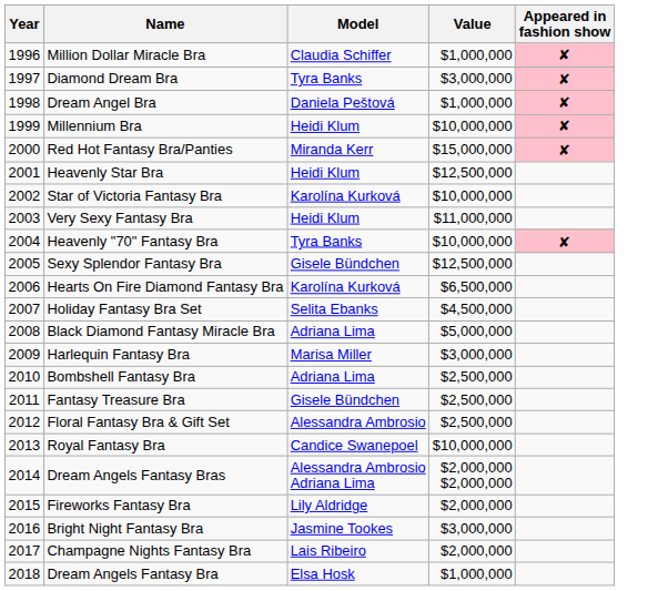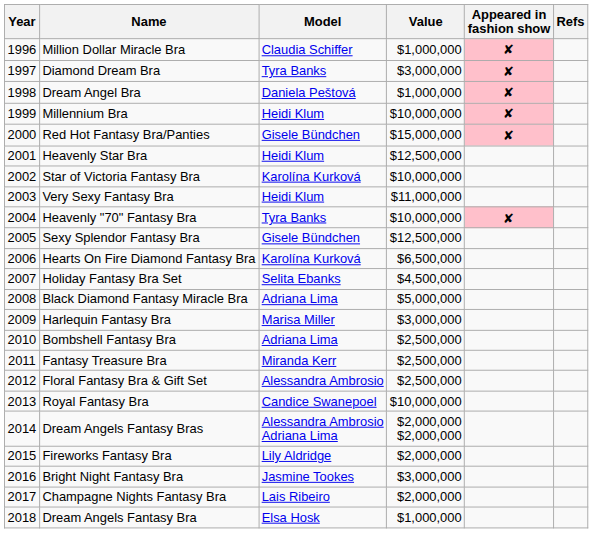 <table class="wikitable" style="font-size: 85%; text-align: center;">
 <tr>
 <th>Year</th>
 <th>Name</th>
 <th>Model</th>
 <th>Value</th>
 <th>Appeared in<br>fashion show</th>
+<th>Refs</th>
 </tr>
 <tr>
 <td>1996</td>
 <td style="text-align: left;">Million Dollar Miracle Bra</td>
 <td style="text-align: left;"> <a href='#'>Claudia Schiffer</a></td>
 <td style="text-align: right;">$1,000,000</td>
 <td style="background:#FFC0CB;">✘</td>
+<td></td>
 </tr>
 <tr>
 <td>1997</td>
 <td style="text-align: left;">Diamond Dream Bra</td>
 <td style="text-align: left;"> <a href='#'>Tyra Banks</a></td>
 <td style="text-align: right;">$3,000,000</td>
 <td style="background:#FFC0CB;">✘</td>
+<td></td>
 </tr>
 <tr>
 <td>1998</td>
 <td style="text-align: left;">Dream Angel Bra</td>
 <td style="text-align: left;"> <a href='#'>Daniela Peštová</a></td>
 <td style="text-align: right;">$1,000,000</td>
 <td style="background:#FFC0CB;">✘</td>
+<td></td>
 </tr>
 <tr>
 <td>1999</td>
 <td style="text-align: left;">Millennium Bra</td>
 <td style="text-align: left;"> <a href='#'>Heidi Klum</a></td>
 <td style="text-align: right;">$10,000,000</td>
 <td style="background:#FFC0CB;">✘</td>
+<td></td>
 </tr>
 <tr>
 <td>2000</td>
 <td style="text-align: left;">Red Hot Fantasy Bra/Panties</td>
-<td style="text-align: left;"> <a href='#'>Miranda Kerr</a></td>
+<td style="text-align: left;"> <a href='#'>Gisele Bündchen</a></td>
 <td style="text-align: right;">$15,000,000</td>
 <td style="background:#FFC0CB;">✘</td>
+<td></td>
 </tr>
 <tr>
 <td>2001</td>
 <td style="text-align: left;">Heavenly Star Bra</td>
 <td style="text-align: left;"> <a href='#'>Heidi Klum</a></td>
 <td style="text-align: right;">$12,500,000</td>
+<td></td>
 <td></td>
 </tr>
 <tr>
 <td>2002</td>
 <td style="text-align: left;">Star of Victoria Fantasy Bra</td>
 <td style="text-align: left;"> <a href='#'>Karolína Kurková</a></td>
 <td style="text-align: right;">$10,000,000</td>
 <td></td>
+<td></td>
 </tr>
 <tr>
 <td>2003</td>
 <td style="text-align: left;">Very Sexy Fantasy Bra</td>
 <td style="text-align: left;"> <a href='#'>Heidi Klum</a></td>
 <td style="text-align: right;">$11,000,000</td>
+<td></td>
 <td></td>
 </tr>
 <tr>
 <td>2004</td>
 <td style="text-align: left;">Heavenly "70" Fantasy Bra</td>
 <td style="text-align: left;"> <a href='#'>Tyra Banks</a></td>
 <td style="text-align: right;">$10,000,000</td>
 <td style="background:#FFC0CB;">✘</td>
+<td></td>
 </tr>
 <tr>
 <td>2005</td>
 <td style="text-align: left;">Sexy Splendor Fantasy Bra</td>
 <td style="text-align: left;"> <a href='#'>Gisele Bündchen</a></td>
 <td style="text-align: right;">$12,500,000</td>
+<td></td>
 <td></td>
 </tr>
 <tr>
 <td>2006</td>
 <td style="text-align: left;">Hearts On Fire Diamond Fantasy Bra</td>
 <td style="text-align: left;"> <a href='#'>Karolína Kurková</a></td>
 <td style="text-align: right;">$6,500,000</td>
 <td></td>
+<td></td>
 </tr>
 <tr>
 <td>2007</td>
 <td style="text-align: left;">Holiday Fantasy Bra Set</td>
 <td style="text-align: left;"> <a href='#'>Selita Ebanks</a></td>
 <td style="text-align: right;">$4,500,000</td>
+<td></td>
 <td></td>
 </tr>
 <tr>
 <td>2008</td>
 <td style="text-align: left;">Black Diamond Fantasy Miracle Bra</td>
 <td style="text-align: left;"> <a href='#'>Adriana Lima</a></td>
 <td style="text-align: right;">$5,000,000</td>
 <td></td>
+<td></td>
 </tr>
 <tr>
 <td>2009</td>
 <td style="text-align: left;">Harlequin Fantasy Bra</td>
 <td style="text-align: left;"> <a href='#'>Marisa Miller</a></td>
 <td style="text-align: right;">$3,000,000</td>
+<td></td>
 <td></td>
 </tr>
 <tr>
 <td>2010</td>
 <td style="text-align: left;">Bombshell Fantasy Bra</td>
 <td style="text-align: left;"> <a href='#'>Adriana Lima</a></td>
 <td style="text-align: right;">$2,500,000</td>
 <td></td>
+<td></td>
 </tr>
 <tr>
 <td>2011</td>
 <td style="text-align: left;">Fantasy Treasure Bra</td>
-<td style="text-align: left;"> <a href='#'>Gisele Bündchen</a></td>
+<td style="text-align: left;"> <a href='#'>Miranda Kerr</a></td>
 <td style="text-align: right;">$2,500,000</td>
+<td></td>
 <td></td>
 </tr>
 <tr>
 <td>2012</td>
 <td style="text-align: left;">Floral Fantasy Bra & Gift Set</td>
 <td style="text-align: left;"> <a href='#'>Alessandra Ambrosio</a></td>
 <td style="text-align: right;">$2,500,000</td>
 <td></td>
+<td></td>
 </tr>
 <tr>
 <td>2013</td>
 <td style="text-align: left;">Royal Fantasy Bra</td>
 <td style="text-align: left;"> <a href='#'>Candice Swanepoel</a></td>
 <td style="text-align: right;">$10,000,000</td>
+<td></td>
 <td></td>
 </tr>
 <tr>
 <td>2014</td>
 <td style="text-align: left;">Dream Angels Fantasy Bras</td>
 <td style="text-align: left;"> <a href='#'>Alessandra Ambrosio</a><br> <a href='#'>Adriana Lima</a></td>
 <td style="text-align: right;">$2,000,000<br>$2,000,000</td>
 <td></td>
+<td></td>
 </tr>
 <tr>
 <td>2015</td>
 <td style="text-align: left;">Fireworks Fantasy Bra</td>
 <td style="text-align: left;"> <a href='#'>Lily Aldridge</a></td>
 <td style="text-align: right;">$2,000,000</td>
+<td></td>
 <td></td>
 </tr>
 <tr>
 <td>2016</td>
 <td style="text-align: left;">Bright Night Fantasy Bra</td>
 <td style="text-align: left;"> <a href='#'>Jasmine Tookes</a></td>
 <td style="text-align: right;">$3,000,000</td>
 <td></td>
+<td></td>
 </tr>
 <tr>
 <td>2017</td>
 <td style="text-align: left;">Champagne Nights Fantasy Bra</td>
 <td style="text-align: left;"> <a href='#'>Lais Ribeiro</a></td>
 <td style="text-align: right;">$2,000,000</td>
+<td></td>
 <td></td>
 </tr>
 <tr>
 <td>2018</td>
 <td style="text-align: left;">Dream Angels Fantasy Bra</td>
 <td style="text-align: left;"> <a href='#'>Elsa Hosk</a></td>
 <td style="text-align: right;">$1,000,000</td>
 <td></td>
+<td></td>
 </tr>
 </table>
